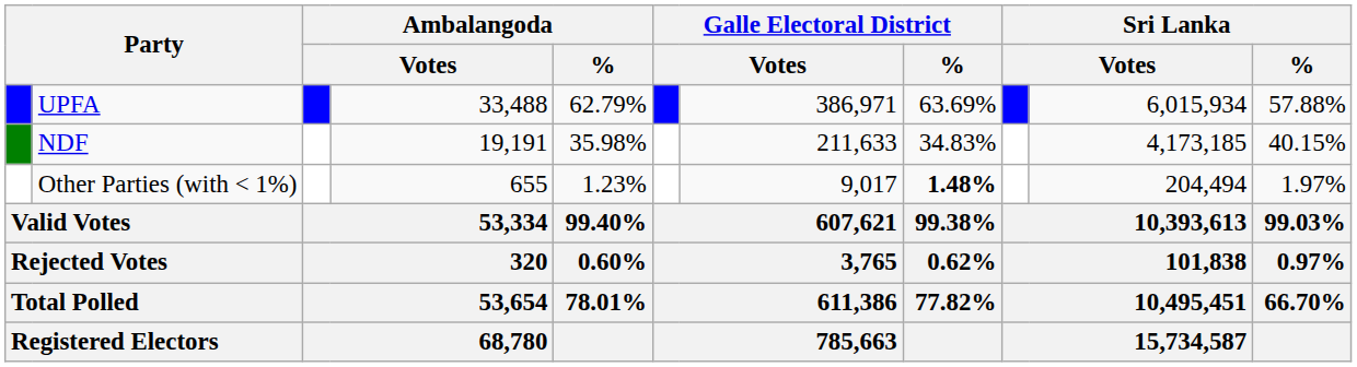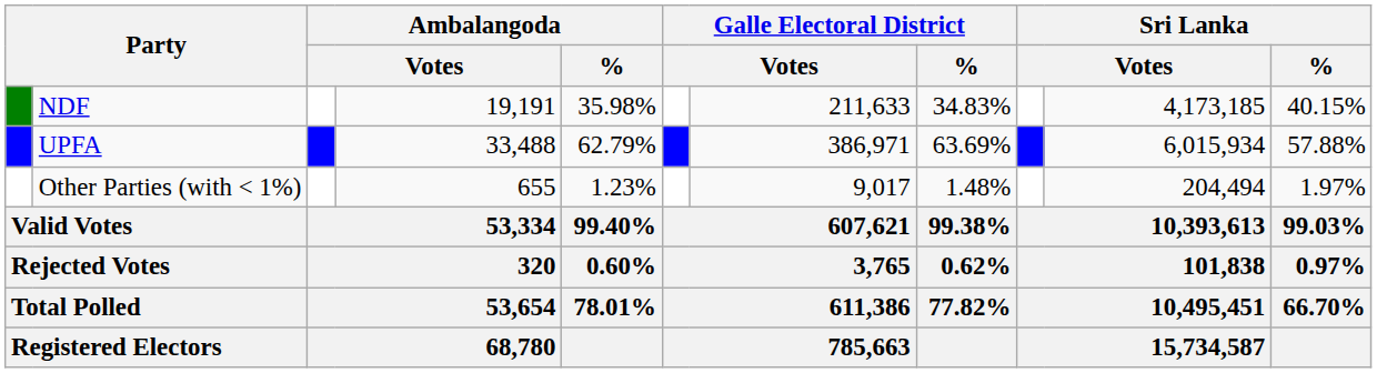 <table class="wikitable">
 <tr>
 <th colspan="2" width="144px"rowspan="2">Party</th>
 <th colspan="3" width="216px">Ambalangoda</th>
 <th colspan="3" width="216px"><a href='#'>Galle Electoral District</a></th>
 <th colspan="3" width="216px">Sri Lanka</th>
 </tr>
 <tr>
 <th colspan="2" width="144px">Votes</th>
 <th>%</th>
 <th colspan="2" width="144px">Votes</th>
 <th>%</th>
 <th colspan="2" width="144px">Votes</th>
 <th>%</th>
 </tr>
 <tr>
+<td style="background-color:green;" width="10px"></td>
+<td style="text-align:left;"><a href='#'>NDF</a></td>
+<td style="background-color:white;" width="10px"></td>
+<td style="text-align:right;">19,191</td>
+<td style="text-align:right;">35.98%</td>
+<td style="background-color:white;" width="10px"></td>
+<td style="text-align:right;">211,633</td>
+<td style="text-align:right;">34.83%</td>
+<td style="background-color:white;" width="10px"></td>
+<td style="text-align:right;">4,173,185</td>
+<td style="text-align:right;">40.15%</td>
+</tr>
+<tr>
 <td style="background-color:blue;" width="10px"></td>
 <td style="text-align:left;"><a href='#'>UPFA</a></td>
 <td style="background-color:blue;" width="10px"></td>
 <td style="text-align:right;">33,488</td>
 <td style="text-align:right;">62.79%</td>
 <td style="background-color:blue;" width="10px"></td>
 <td style="text-align:right;">386,971</td>
 <td style="text-align:right;">63.69%</td>
 <td style="background-color:blue;" width="10px"></td>
 <td style="text-align:right;">6,015,934</td>
 <td style="text-align:right;">57.88%</td>
 </tr>
 <tr>
-<td style="background-color:green;" width="10px"></td>
-<td style="text-align:left;"><a href='#'>NDF</a></td>
-<td style="background-color:white;" width="10px"></td>
-<td style="text-align:right;">19,191</td>
-<td style="text-align:right;">35.98%</td>
-<td style="background-color:white;" width="10px"></td>
-<td style="text-align:right;">211,633</td>
-<td style="text-align:right;">34.83%</td>
-<td style="background-color:white;" width="10px"></td>
-<td style="text-align:right;">4,173,185</td>
-<td style="text-align:right;">40.15%</td>
-</tr>
-<tr>
 <td style="background-color:white;" width="10px"></td>
 <td style="text-align:left;">Other Parties (with < 1%)</td>
 <td style="background-color:white;" width="10px"></td>
 <td style="text-align:right;">655</td>
 <td style="text-align:right;">1.23%</td>
 <td style="background-color:white;" width="10px"></td>
 <td style="text-align:right;">9,017</td>
-<td style="text-align:right;"><strong>1.48%</strong></td>
+<td style="text-align:right;">1.48%</td>
 <td style="background-color:white;" width="10px"></td>
 <td style="text-align:right;">204,494</td>
 <td style="text-align:right;">1.97%</td>
 </tr>
 <tr>
 <th colspan="2" width="144px"style="text-align:left;">Valid Votes</th>
 <th style="text-align:right;"colspan="2" width="144px">53,334</th>
 <th style="text-align:right;">99.40%</th>
 <th style="text-align:right;"colspan="2" width="144px">607,621</th>
 <th style="text-align:right;">99.38%</th>
 <th style="text-align:right;"colspan="2" width="144px">10,393,613</th>
 <th style="text-align:right;">99.03%</th>
 </tr>
 <tr>
 <th colspan="2" width="144px"style="text-align:left;">Rejected Votes</th>
 <th style="text-align:right;"colspan="2" width="144px">320</th>
 <th style="text-align:right;">0.60%</th>
 <th style="text-align:right;"colspan="2" width="144px">3,765</th>
 <th style="text-align:right;">0.62%</th>
 <th style="text-align:right;"colspan="2" width="144px">101,838</th>
 <th style="text-align:right;">0.97%</th>
 </tr>
 <tr>
 <th colspan="2" width="144px"style="text-align:left;">Total Polled</th>
 <th style="text-align:right;"colspan="2" width="144px">53,654</th>
 <th style="text-align:right;">78.01%</th>
 <th style="text-align:right;"colspan="2" width="144px">611,386</th>
 <th style="text-align:right;">77.82%</th>
 <th style="text-align:right;"colspan="2" width="144px">10,495,451</th>
 <th style="text-align:right;">66.70%</th>
 </tr>
 <tr>
 <th colspan="2" width="144px"style="text-align:left;">Registered Electors</th>
 <th style="text-align:right;"colspan="2" width="144px">68,780</th>
 <th></th>
 <th style="text-align:right;"colspan="2" width="144px">785,663</th>
 <th></th>
 <th style="text-align:right;"colspan="2" width="144px">15,734,587</th>
 <th></th>
 </tr>
 </table>
